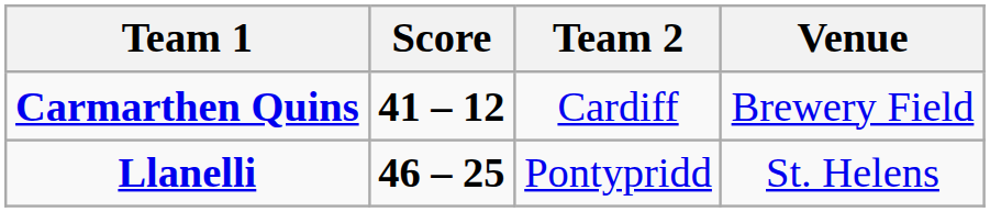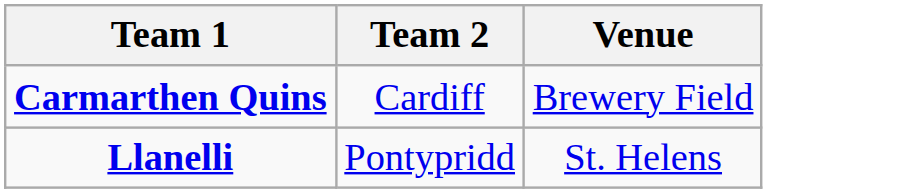 <table class="wikitable" style="text-align: center">
 <tr>
 <th>Team 1</th>
-<th>Score</th>
 <th>Team 2</th>
 <th>Venue</th>
 </tr>
 <tr>
 <td><strong><a href='#'>Carmarthen Quins</a></strong></td>
-<td><strong>41 – 12</strong></td>
 <td><a href='#'>Cardiff</a></td>
 <td><a href='#'>Brewery Field</a></td>
 </tr>
 <tr>
 <td><strong><a href='#'>Llanelli</a></strong></td>
-<td><strong>46 – 25</strong></td>
 <td><a href='#'>Pontypridd</a></td>
 <td><a href='#'>St. Helens</a></td>
 </tr>
 </table>
